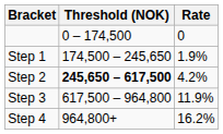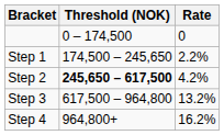 <table class="wikitable">
 <tr>
 <th>Bracket</th>
 <th>Threshold (NOK)</th>
 <th>Rate</th>
 </tr>
 <tr>
 <td> </td>
 <td>0 – 174,500</td>
 <td>0</td>
 </tr>
 <tr>
 <td>Step 1</td>
 <td>174,500 – 245,650</td>
-<td>1.9%</td>
+<td>2.2%</td>
 </tr>
 <tr>
 <td>Step 2</td>
 <td><strong>245,650 – 617,500</strong></td>
 <td>4.2%</td>
 </tr>
 <tr>
 <td>Step 3</td>
 <td>617,500 – 964,800</td>
-<td>11.9%</td>
+<td>13.2%</td>
 </tr>
 <tr>
 <td>Step 4</td>
 <td>964,800+</td>
 <td>16.2%</td>
 </tr>
 </table>
